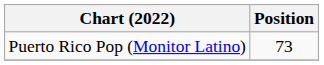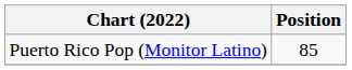 <table class="wikitable sortable plainrowheaders">
 <tr>
 <th style="text-align:center;">Chart (2022)</th>
 <th style="text-align:center;">Position</th>
 </tr>
 <tr>
 <td align="left">Puerto Rico Pop (<a href='#'>Monitor Latino</a>)</td>
-<td align="center">73</td>
+<td align="center">85</td>
 </tr>
 <tr>
 </tr>
 </table>
